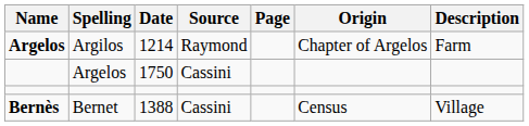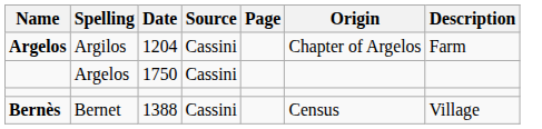 <table class="wikitable">
 <tr>
 <th>Name</th>
 <th>Spelling</th>
 <th>Date</th>
 <th>Source</th>
 <th>Page</th>
 <th>Origin</th>
 <th>Description</th>
 </tr>
 <tr>
 <td><strong>Argelos</strong></td>
 <td>Argilos</td>
-<td>1214</td>
-<td>Raymond</td>
+<td>1204</td>
+<td>Cassini</td>
 <td></td>
 <td>Chapter of Argelos</td>
 <td>Farm</td>
 </tr>
 <tr>
 <td></td>
 <td>Argelos</td>
 <td>1750</td>
 <td>Cassini</td>
 <td></td>
 <td></td>
 <td></td>
 </tr>
 <tr>
 <td></td>
 <td></td>
 <td></td>
 <td></td>
 <td></td>
 <td></td>
 <td></td>
 </tr>
 <tr>
 <td><strong>Bernès</strong></td>
 <td>Bernet</td>
 <td>1388</td>
 <td>Cassini</td>
 <td></td>
 <td>Census</td>
 <td>Village</td>
 </tr>
 </table>
